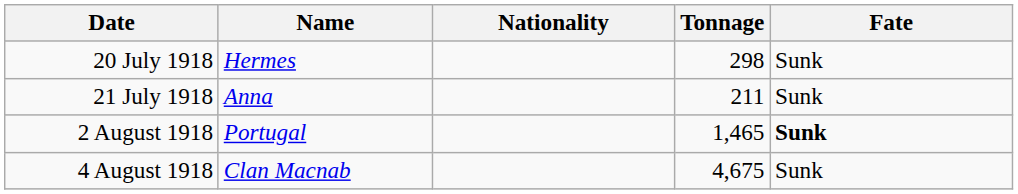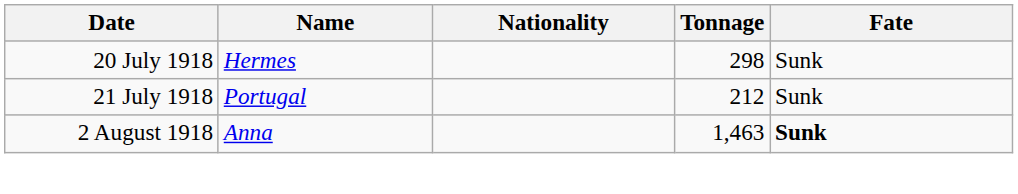 <table class="wikitable sortable">
 <tr>
 <th width="140px">Date</th>
 <th width="140px">Name</th>
 <th width="160px">Nationality</th>
 <th width="25px">Tonnage</th>
 <th width="160px">Fate</th>
 </tr>
 <tr>
 <td align="right">20 July 1918</td>
 <td align="left"><a href='#'><em>Hermes</em></a></td>
 <td align="left"></td>
 <td align="right">298</td>
 <td align="left">Sunk</td>
 </tr>
 <tr>
 <td align="right">21 July 1918</td>
-<td align="left"><a href='#'><em>Anna</em></a></td>
+<td align="left"><a href='#'><em>Portugal</em></a></td>
 <td align="left"></td>
-<td align="right">211</td>
+<td align="right">212</td>
 <td align="left">Sunk</td>
 </tr>
 <tr>
 <td align="right">2 August 1918</td>
-<td align="left"><a href='#'><em>Portugal</em></a></td>
+<td align="left"><a href='#'><em>Anna</em></a></td>
 <td align="left"></td>
-<td align="right">1,465</td>
+<td align="right">1,463</td>
 <td align="left"><strong>Sunk</strong></td>
 </tr>
-<tr>
-<td align="right">4 August 1918</td>
-<td align="left"><a href='#'><em>Clan Macnab</em></a></td>
-<td align="left"></td>
-<td align="right">4,675</td>
-<td align="left">Sunk</td>
-</tr>
 </table>
